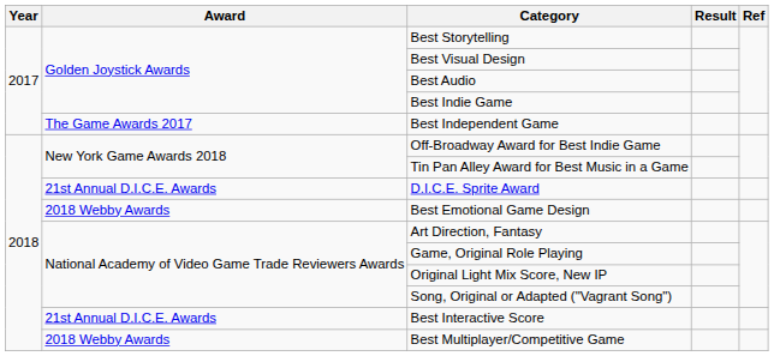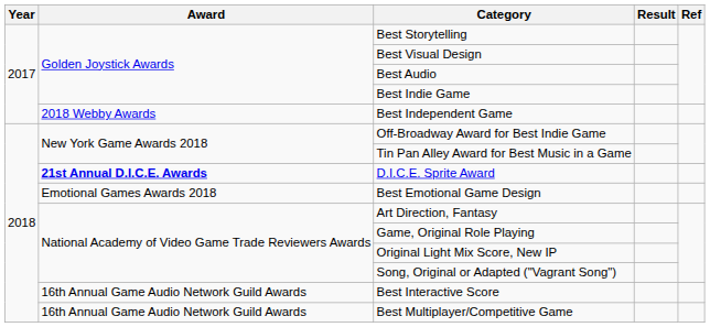 <table class="wikitable sortable">
 <tr>
 <th>Year</th>
 <th>Award</th>
 <th>Category</th>
 <th>Result</th>
 <th>Ref</th>
 </tr>
 <tr>
 <td style="text-align:center;" rowspan="5">2017</td>
 <td rowspan="4"><a href='#'>Golden Joystick Awards</a></td>
 <td>Best Storytelling</td>
 <td></td>
 <td rowspan="4" style="text-align:center;"></td>
 </tr>
 <tr>
 <td>Best Visual Design</td>
 <td></td>
 </tr>
 <tr>
 <td>Best Audio</td>
 <td></td>
 </tr>
 <tr>
 <td>Best Indie Game</td>
 <td></td>
 </tr>
 <tr>
-<td rowspan="1"><a href='#'>The Game Awards 2017</a></td>
+<td rowspan="1"><a href='#'>2018 Webby Awards</a></td>
 <td>Best Independent Game</td>
 <td></td>
 <td rowspan="1" style="text-align:center;"></td>
 </tr>
 <tr>
 <td style="text-align:center;" rowspan="10">2018</td>
 <td rowspan="2">New York Game Awards 2018</td>
 <td>Off-Broadway Award for Best Indie Game</td>
 <td></td>
 <td rowspan="2" style="text-align:center;"></td>
 </tr>
 <tr>
 <td>Tin Pan Alley Award for Best Music in a Game</td>
 <td></td>
 </tr>
 <tr>
-<td rowspan="1"><a href='#'>21st Annual D.I.C.E. Awards</a></td>
+<td rowspan="1"><strong><a href='#'>21st Annual D.I.C.E. Awards</a></strong></td>
 <td><a href='#'>D.I.C.E. Sprite Award</a></td>
 <td></td>
 <td rowspan="1" style="text-align:center;"></td>
 </tr>
 <tr>
-<td rowspan="1"><a href='#'>2018 Webby Awards</a></td>
+<td rowspan="1">Emotional Games Awards 2018</td>
 <td>Best Emotional Game Design</td>
 <td></td>
 <td rowspan="1" style="text-align:center;"></td>
 </tr>
 <tr>
 <td rowspan="4">National Academy of Video Game Trade Reviewers Awards</td>
 <td>Art Direction, Fantasy</td>
 <td></td>
 <td rowspan="4" style="text-align:center;"></td>
 </tr>
 <tr>
 <td>Game, Original Role Playing</td>
 <td></td>
 </tr>
 <tr>
 <td>Original Light Mix Score, New IP</td>
 <td></td>
 </tr>
 <tr>
 <td>Song, Original or Adapted ("Vagrant Song")</td>
 <td></td>
 </tr>
 <tr>
-<td rowspan="1"><a href='#'>21st Annual D.I.C.E. Awards</a></td>
+<td rowspan="1">16th Annual Game Audio Network Guild Awards</td>
 <td>Best Interactive Score</td>
 <td></td>
 <td rowspan="1" style="text-align:center;"></td>
 </tr>
 <tr>
-<td rowspan="1"><a href='#'>2018 Webby Awards</a></td>
+<td rowspan="1">16th Annual Game Audio Network Guild Awards</td>
 <td>Best Multiplayer/Competitive Game</td>
 <td></td>
 <td rowspan="1" style="text-align:center;"></td>
 </tr>
 </table>
